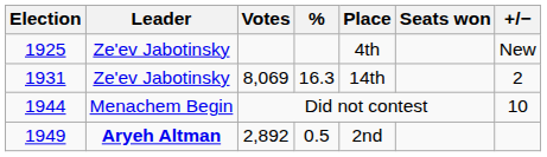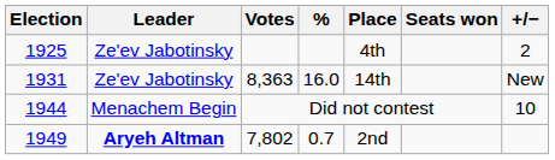 <table class=wikitable style=text-align:center>
 <tr>
 <th>Election</th>
 <th>Leader</th>
 <th>Votes</th>
 <th>%</th>
 <th>Place</th>
 <th>Seats won</th>
 <th>+/−</th>
 </tr>
 <tr>
 <td><a href='#'>1925</a></td>
 <td><a href='#'>Ze'ev Jabotinsky</a></td>
 <td></td>
 <td></td>
 <td>4th</td>
 <td></td>
-<td>New</td>
+<td> 2</td>
 </tr>
 <tr>
 <td><a href='#'>1931</a></td>
 <td><a href='#'>Ze'ev Jabotinsky</a></td>
-<td>8,069</td>
-<td>16.3</td>
+<td>8,363</td>
+<td>16.0</td>
 <td>14th</td>
 <td></td>
-<td> 2</td>
+<td>New</td>
 </tr>
 <tr>
 <td><a href='#'>1944</a></td>
 <td><a href='#'>Menachem Begin</a></td>
 <td align=center colspan=4>Did not contest</td>
 <td> 10</td>
 </tr>
 <tr>
 <td><a href='#'>1949</a></td>
 <td><strong><a href='#'>Aryeh Altman</a></strong></td>
-<td>2,892</td>
-<td>0.5</td>
+<td>7,802</td>
+<td>0.7</td>
 <td>2nd</td>
 <td></td>
 <td></td>
 </tr>
 </table>
